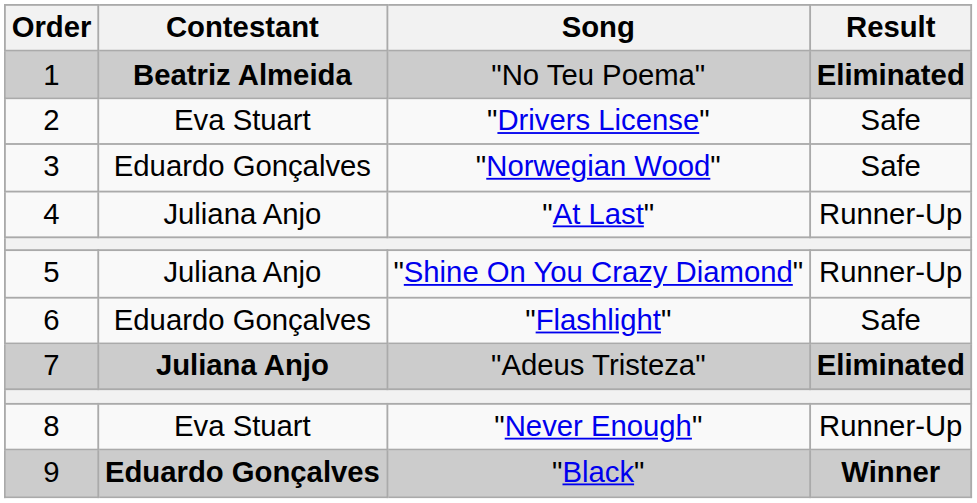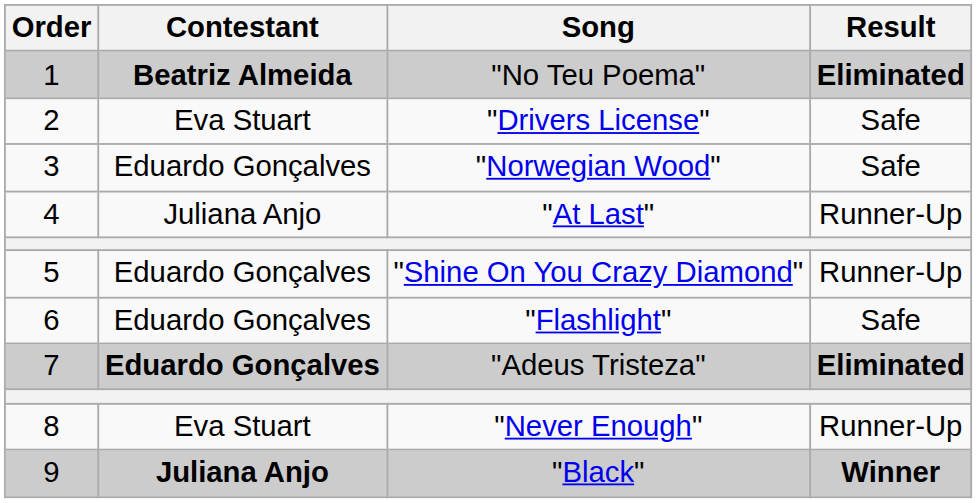 <table class="wikitable plainrowheaders" style="text-align:center;">
 <tr>
 <th>Order</th>
 <th>Contestant</th>
 <th>Song</th>
 <th>Result</th>
 </tr>
 <tr style="background:#ccc;">
 <td>1</td>
 <td><strong>Beatriz Almeida</strong></td>
 <td>"No Teu Poema"</td>
 <td><strong>Eliminated</strong></td>
 </tr>
 <tr>
 <td>2</td>
 <td>Eva Stuart</td>
 <td>"<a href='#'>Drivers License</a>"</td>
 <td>Safe</td>
 </tr>
 <tr>
 <td>3</td>
 <td>Eduardo Gonçalves</td>
 <td>"<a href='#'>Norwegian Wood</a>"</td>
 <td>Safe</td>
 </tr>
 <tr>
 <td>4</td>
 <td>Juliana Anjo</td>
 <td>"<a href='#'>At Last</a>"</td>
 <td>Runner-Up</td>
 </tr>
 <tr>
 <th colspan=4></th>
 </tr>
 <tr>
 <td>5</td>
-<td>Juliana Anjo</td>
+<td>Eduardo Gonçalves</td>
 <td>"<a href='#'>Shine On You Crazy Diamond</a>"</td>
 <td>Runner-Up</td>
 </tr>
 <tr>
 <td>6</td>
 <td>Eduardo Gonçalves</td>
 <td>"<a href='#'>Flashlight</a>"</td>
 <td>Safe</td>
 </tr>
 <tr style="background:#ccc;">
 <td>7</td>
-<td><strong>Juliana Anjo</strong></td>
+<td><strong>Eduardo Gonçalves</strong></td>
 <td>"Adeus Tristeza"</td>
 <td><strong>Eliminated</strong></td>
 </tr>
 <tr>
 <th colspan=4></th>
 </tr>
 <tr>
 <td>8</td>
 <td>Eva Stuart</td>
 <td>"<a href='#'>Never Enough</a>"</td>
 <td>Runner-Up</td>
 </tr>
 <tr style="background:#ccc;">
 <td>9</td>
-<td><strong>Eduardo Gonçalves</strong></td>
+<td><strong>Juliana Anjo</strong></td>
 <td>"<a href='#'>Black</a>"</td>
 <td><strong>Winner</strong></td>
 </tr>
 </table>
